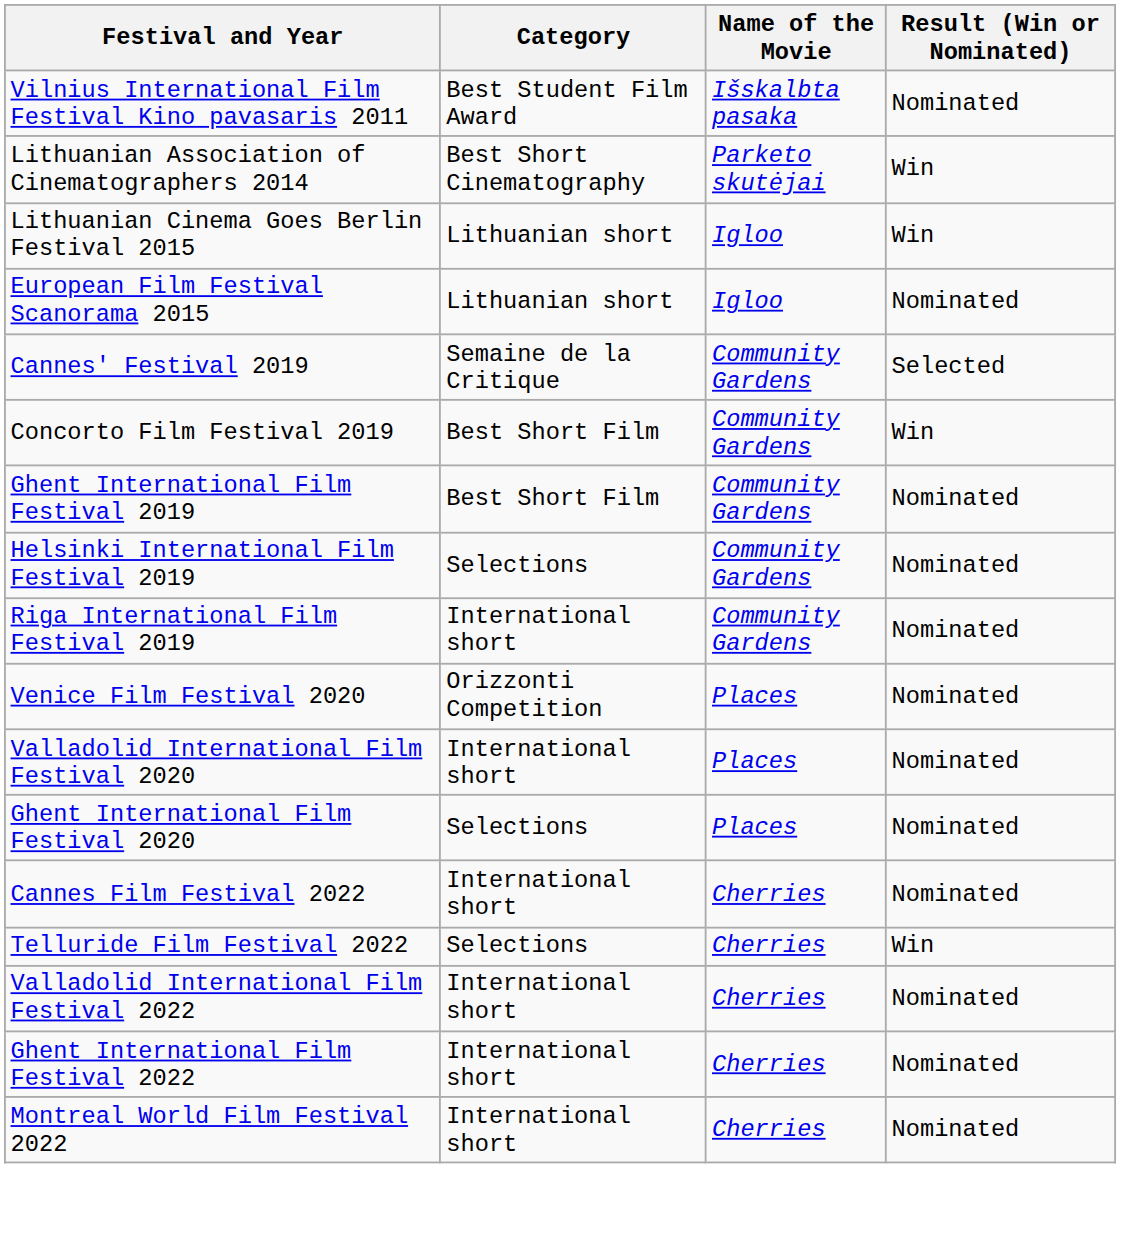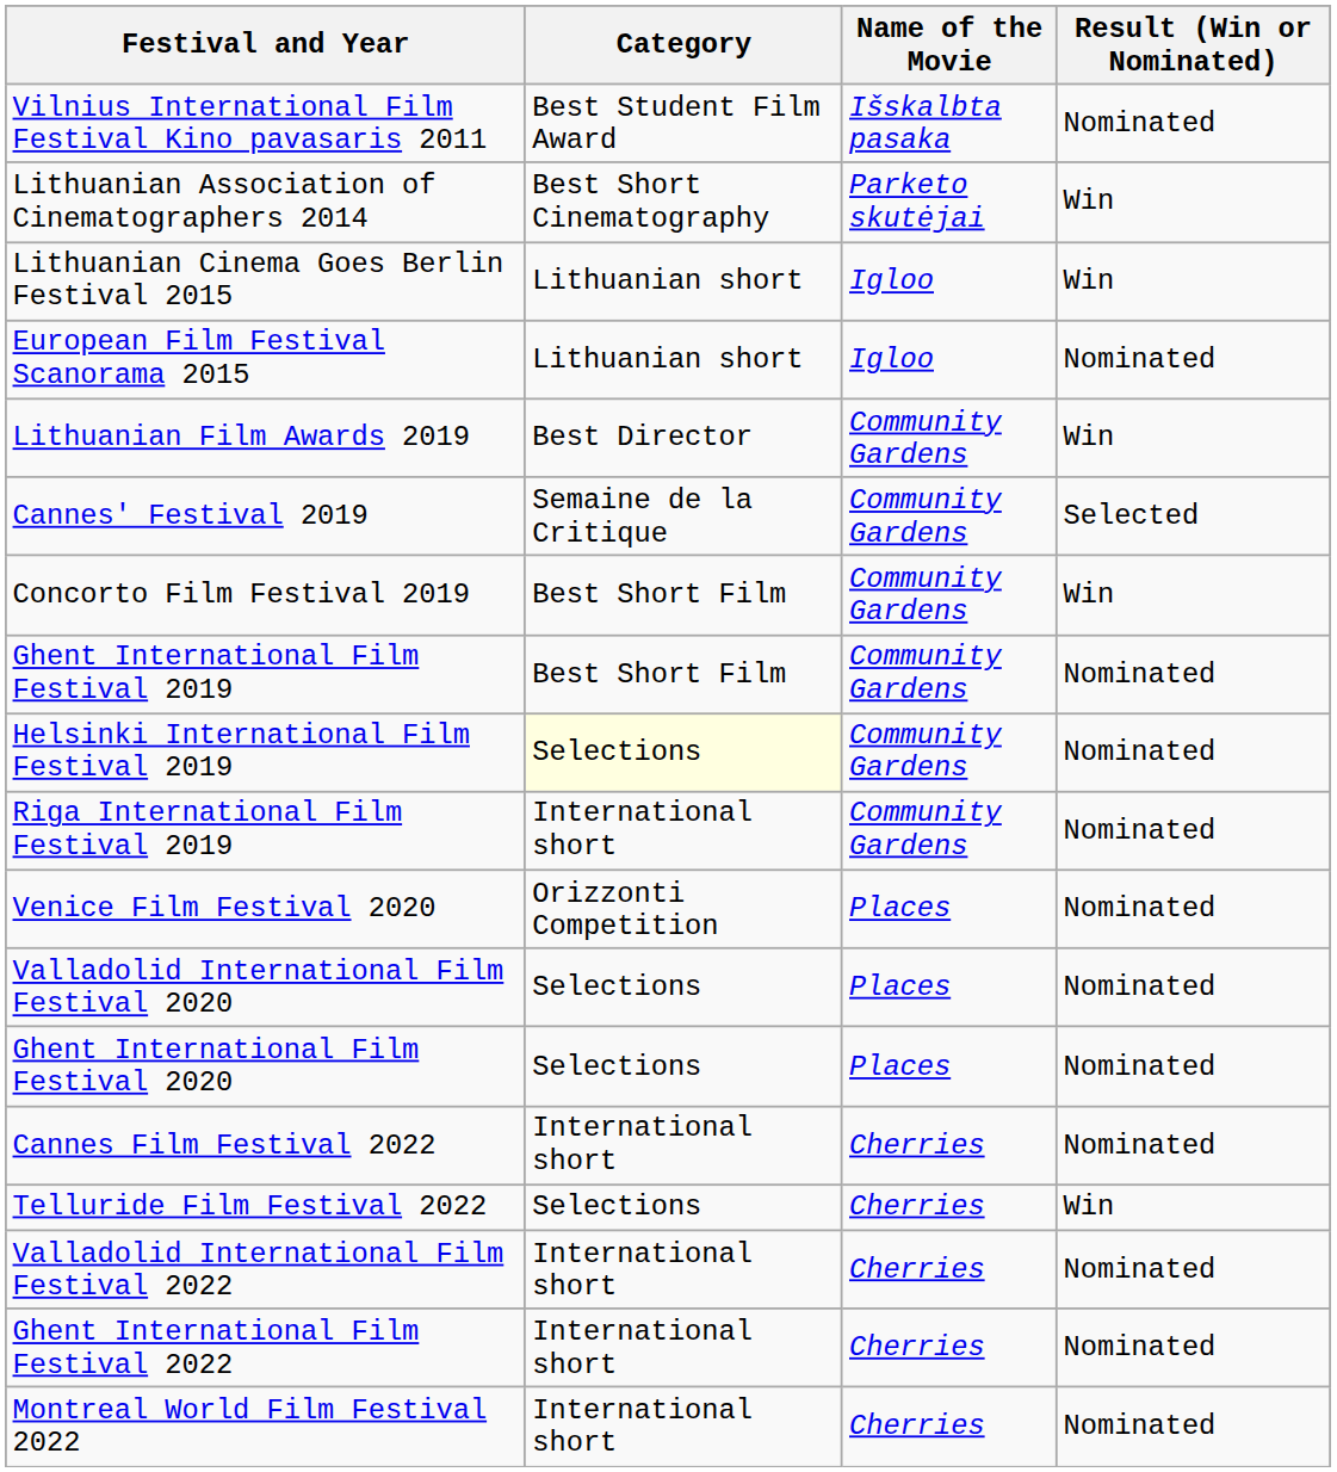 <table class="wikitable sortable">
 <tr>
 <th>Festival and Year</th>
 <th>Category</th>
 <th>Name of the Movie</th>
 <th>Result (Win or Nominated)</th>
 </tr>
 <tr>
 <td><a href='#'>Vilnius International Film Festival Kino pavasaris</a>  2011</td>
 <td>Best Student Film Award</td>
 <td><em><a href='#'>Išskalbta pasaka</a></em></td>
 <td>Nominated</td>
 </tr>
 <tr>
 <td>Lithuanian Association of Cinematographers 2014</td>
 <td>Best Short Cinematography</td>
 <td><em><a href='#'>Parketo skutėjai</a></em></td>
 <td>Win</td>
 </tr>
 <tr>
 <td>Lithuanian Cinema Goes Berlin Festival 2015</td>
 <td>Lithuanian short</td>
 <td><em><a href='#'>Igloo</a></em></td>
 <td>Win</td>
 </tr>
 <tr>
 <td><a href='#'>European Film Festival Scanorama</a>  2015</td>
 <td>Lithuanian short</td>
 <td><em><a href='#'>Igloo</a></em></td>
 <td>Nominated</td>
 </tr>
 <tr>
+<td><a href='#'>Lithuanian Film Awards</a> 2019</td>
+<td>Best Director</td>
+<td><em><a href='#'>Community Gardens</a></em></td>
+<td>Win</td>
+</tr>
+<tr>
 <td><a href='#'>Cannes' Festival</a> 2019</td>
 <td>Semaine de la Critique</td>
 <td><em><a href='#'>Community Gardens</a></em></td>
 <td>Selected</td>
 </tr>
 <tr>
 <td>Concorto Film Festival 2019</td>
 <td>Best Short Film</td>
 <td><em><a href='#'>Community Gardens</a></em></td>
 <td>Win</td>
 </tr>
 <tr>
 <td><a href='#'>Ghent International Film Festival</a>  2019</td>
 <td>Best Short Film</td>
 <td><em><a href='#'>Community Gardens</a></em></td>
 <td>Nominated</td>
 </tr>
 <tr>
 <td><a href='#'>Helsinki International Film Festival</a> 2019</td>
-<td>Selections</td>
+<td style="background: lightyellow;">Selections</td>
 <td><em><a href='#'>Community Gardens</a></em></td>
 <td>Nominated</td>
 </tr>
 <tr>
 <td><a href='#'>Riga International Film Festival</a> 2019</td>
 <td>International short</td>
 <td><em><a href='#'>Community Gardens</a></em></td>
 <td>Nominated</td>
 </tr>
 <tr>
 <td><a href='#'>Venice Film Festival</a> 2020</td>
 <td>Orizzonti Competition</td>
 <td><em><a href='#'>Places</a></em></td>
 <td>Nominated</td>
 </tr>
 <tr>
 <td><a href='#'>Valladolid International Film Festival</a>  2020</td>
-<td>International short</td>
+<td>Selections</td>
 <td><em><a href='#'>Places</a></em></td>
 <td>Nominated</td>
 </tr>
 <tr>
 <td><a href='#'>Ghent International Film Festival</a>  2020</td>
 <td>Selections</td>
 <td><em><a href='#'>Places</a></em></td>
 <td>Nominated</td>
 </tr>
 <tr>
 <td><a href='#'>Cannes Film Festival</a>  2022</td>
 <td>International short</td>
 <td><em><a href='#'>Cherries</a></em></td>
 <td>Nominated</td>
 </tr>
 <tr>
 <td><a href='#'>Telluride Film Festival</a> 2022</td>
 <td>Selections</td>
 <td><em><a href='#'>Cherries</a></em></td>
 <td>Win</td>
 </tr>
 <tr>
 <td><a href='#'>Valladolid International Film Festival</a> 2022</td>
 <td>International short</td>
 <td><em><a href='#'>Cherries</a></em></td>
 <td>Nominated</td>
 </tr>
 <tr>
 <td><a href='#'>Ghent International Film Festival</a>  2022</td>
 <td>International short</td>
 <td><em><a href='#'>Cherries</a></em></td>
 <td>Nominated</td>
 </tr>
 <tr>
 <td><a href='#'>Montreal World Film Festival</a> 2022</td>
 <td>International short</td>
 <td><em><a href='#'>Cherries</a></em></td>
 <td>Nominated</td>
 </tr>
 </table>
